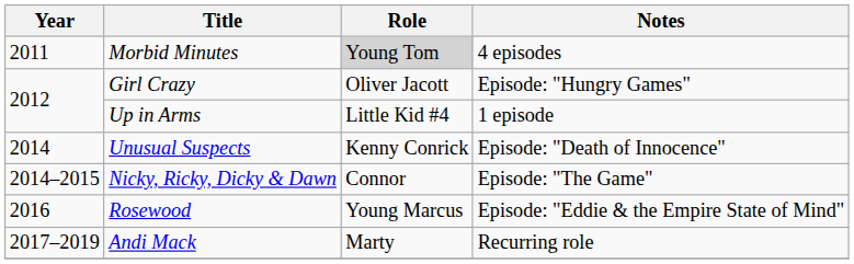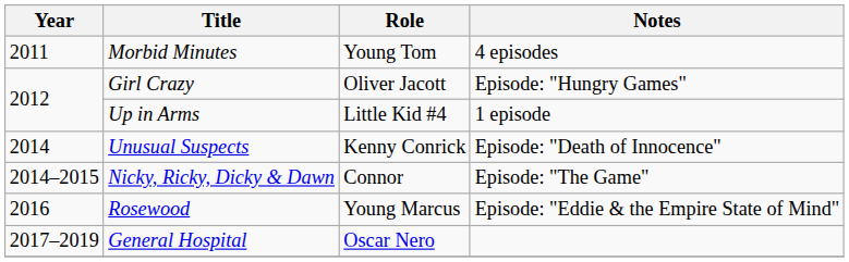 <table class="wikitable sortable">
 <tr>
 <th>Year</th>
 <th>Title</th>
 <th>Role</th>
 <th class="unsortable">Notes</th>
 </tr>
 <tr>
 <td>2011</td>
 <td><em>Morbid Minutes</em></td>
-<td style="background: lightgrey;">Young Tom</td>
+<td>Young Tom</td>
 <td>4 episodes</td>
 </tr>
 <tr>
 <td rowspan="2">2012</td>
 <td><em>Girl Crazy</em></td>
 <td>Oliver Jacott</td>
 <td>Episode: "Hungry Games"</td>
 </tr>
 <tr>
 <td><em>Up in Arms</em></td>
 <td>Little Kid #4</td>
 <td>1 episode</td>
 </tr>
 <tr>
 <td>2014</td>
 <td><em><a href='#'>Unusual Suspects</a></em></td>
 <td>Kenny Conrick</td>
 <td>Episode: "Death of Innocence"</td>
 </tr>
 <tr>
 <td>2014–2015</td>
 <td><em><a href='#'>Nicky, Ricky, Dicky & Dawn</a></em></td>
 <td>Connor</td>
 <td>Episode: "The Game"</td>
 </tr>
 <tr>
 <td>2016</td>
 <td><em><a href='#'>Rosewood</a></em></td>
 <td>Young Marcus</td>
 <td>Episode: "Eddie & the Empire State of Mind"</td>
 </tr>
 <tr>
 <td>2017–2019</td>
-<td><em><a href='#'>Andi Mack</a></em></td>
-<td>Marty</td>
-<td>Recurring role</td>
+<td><em><a href='#'>General Hospital</a></em></td>
+<td><a href='#'>Oscar Nero</a></td>
+<td></td>
 </tr>
 <tr>
 </tr>
 </table>
